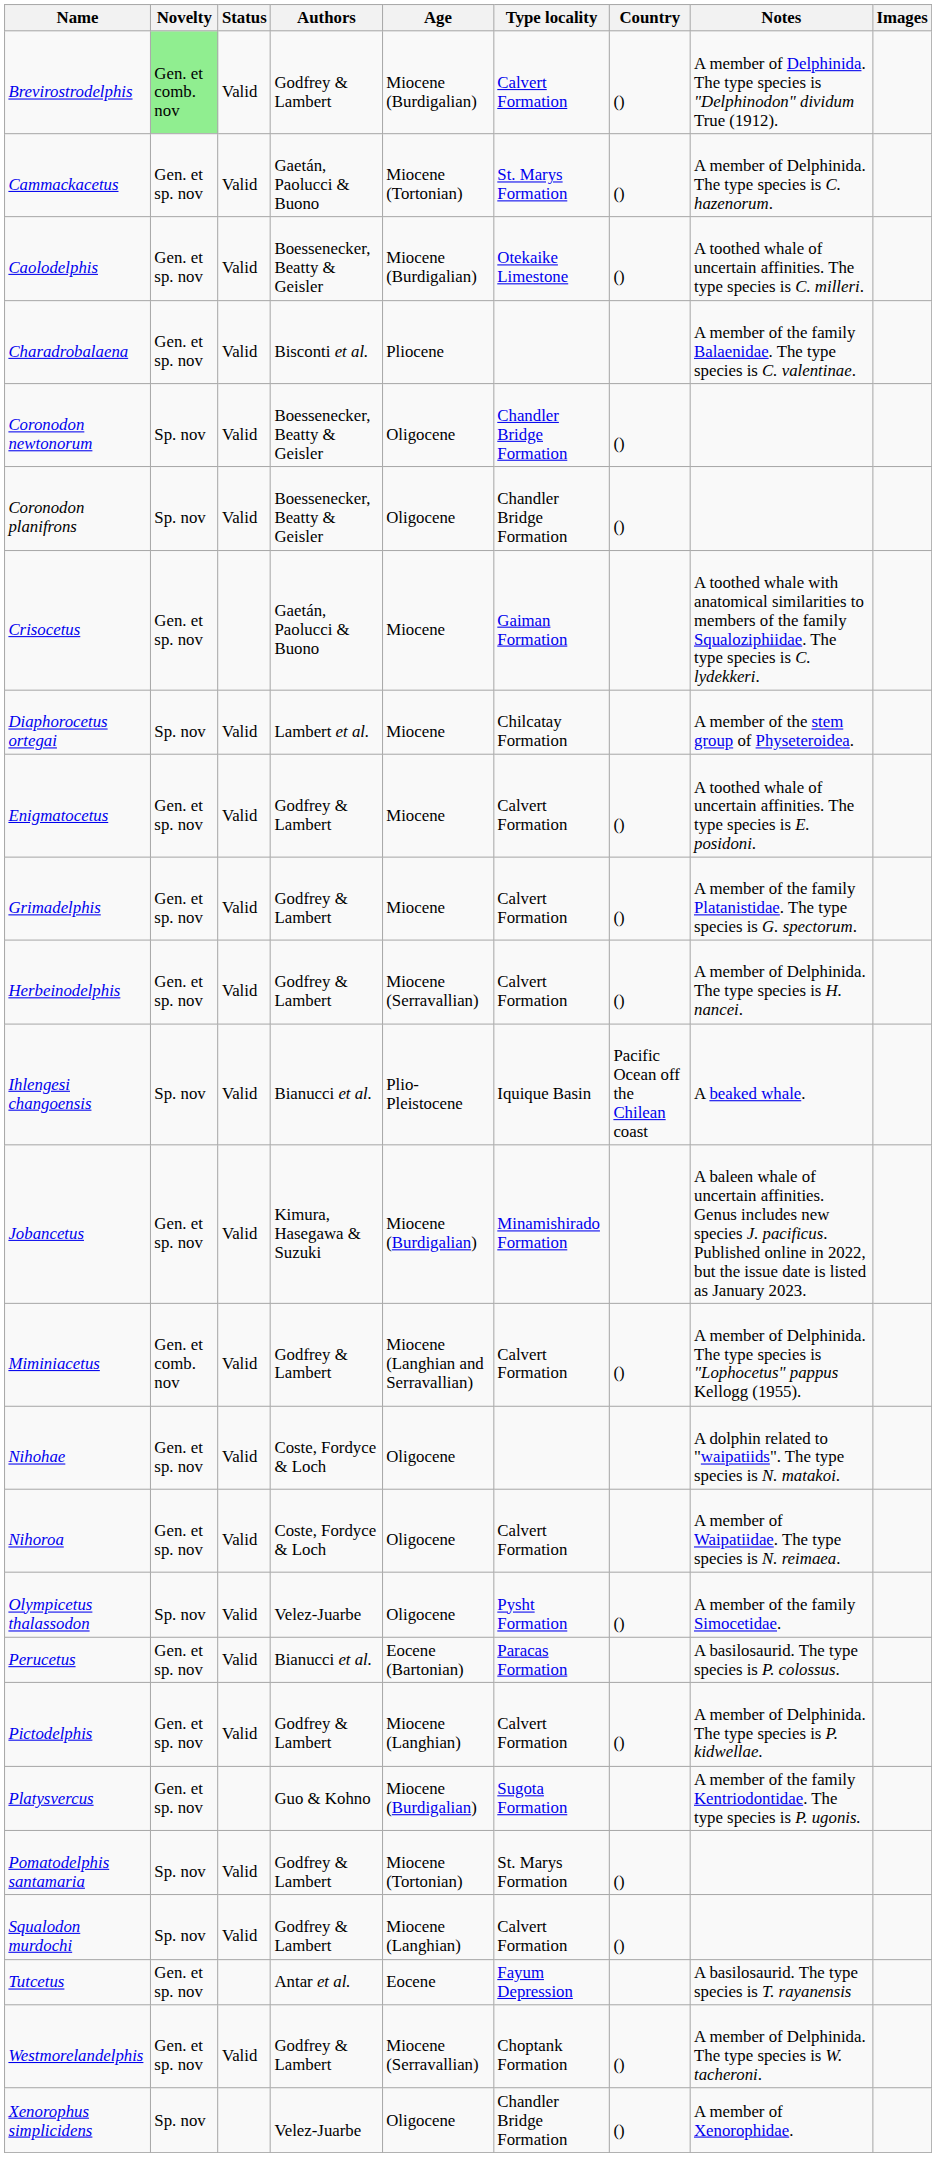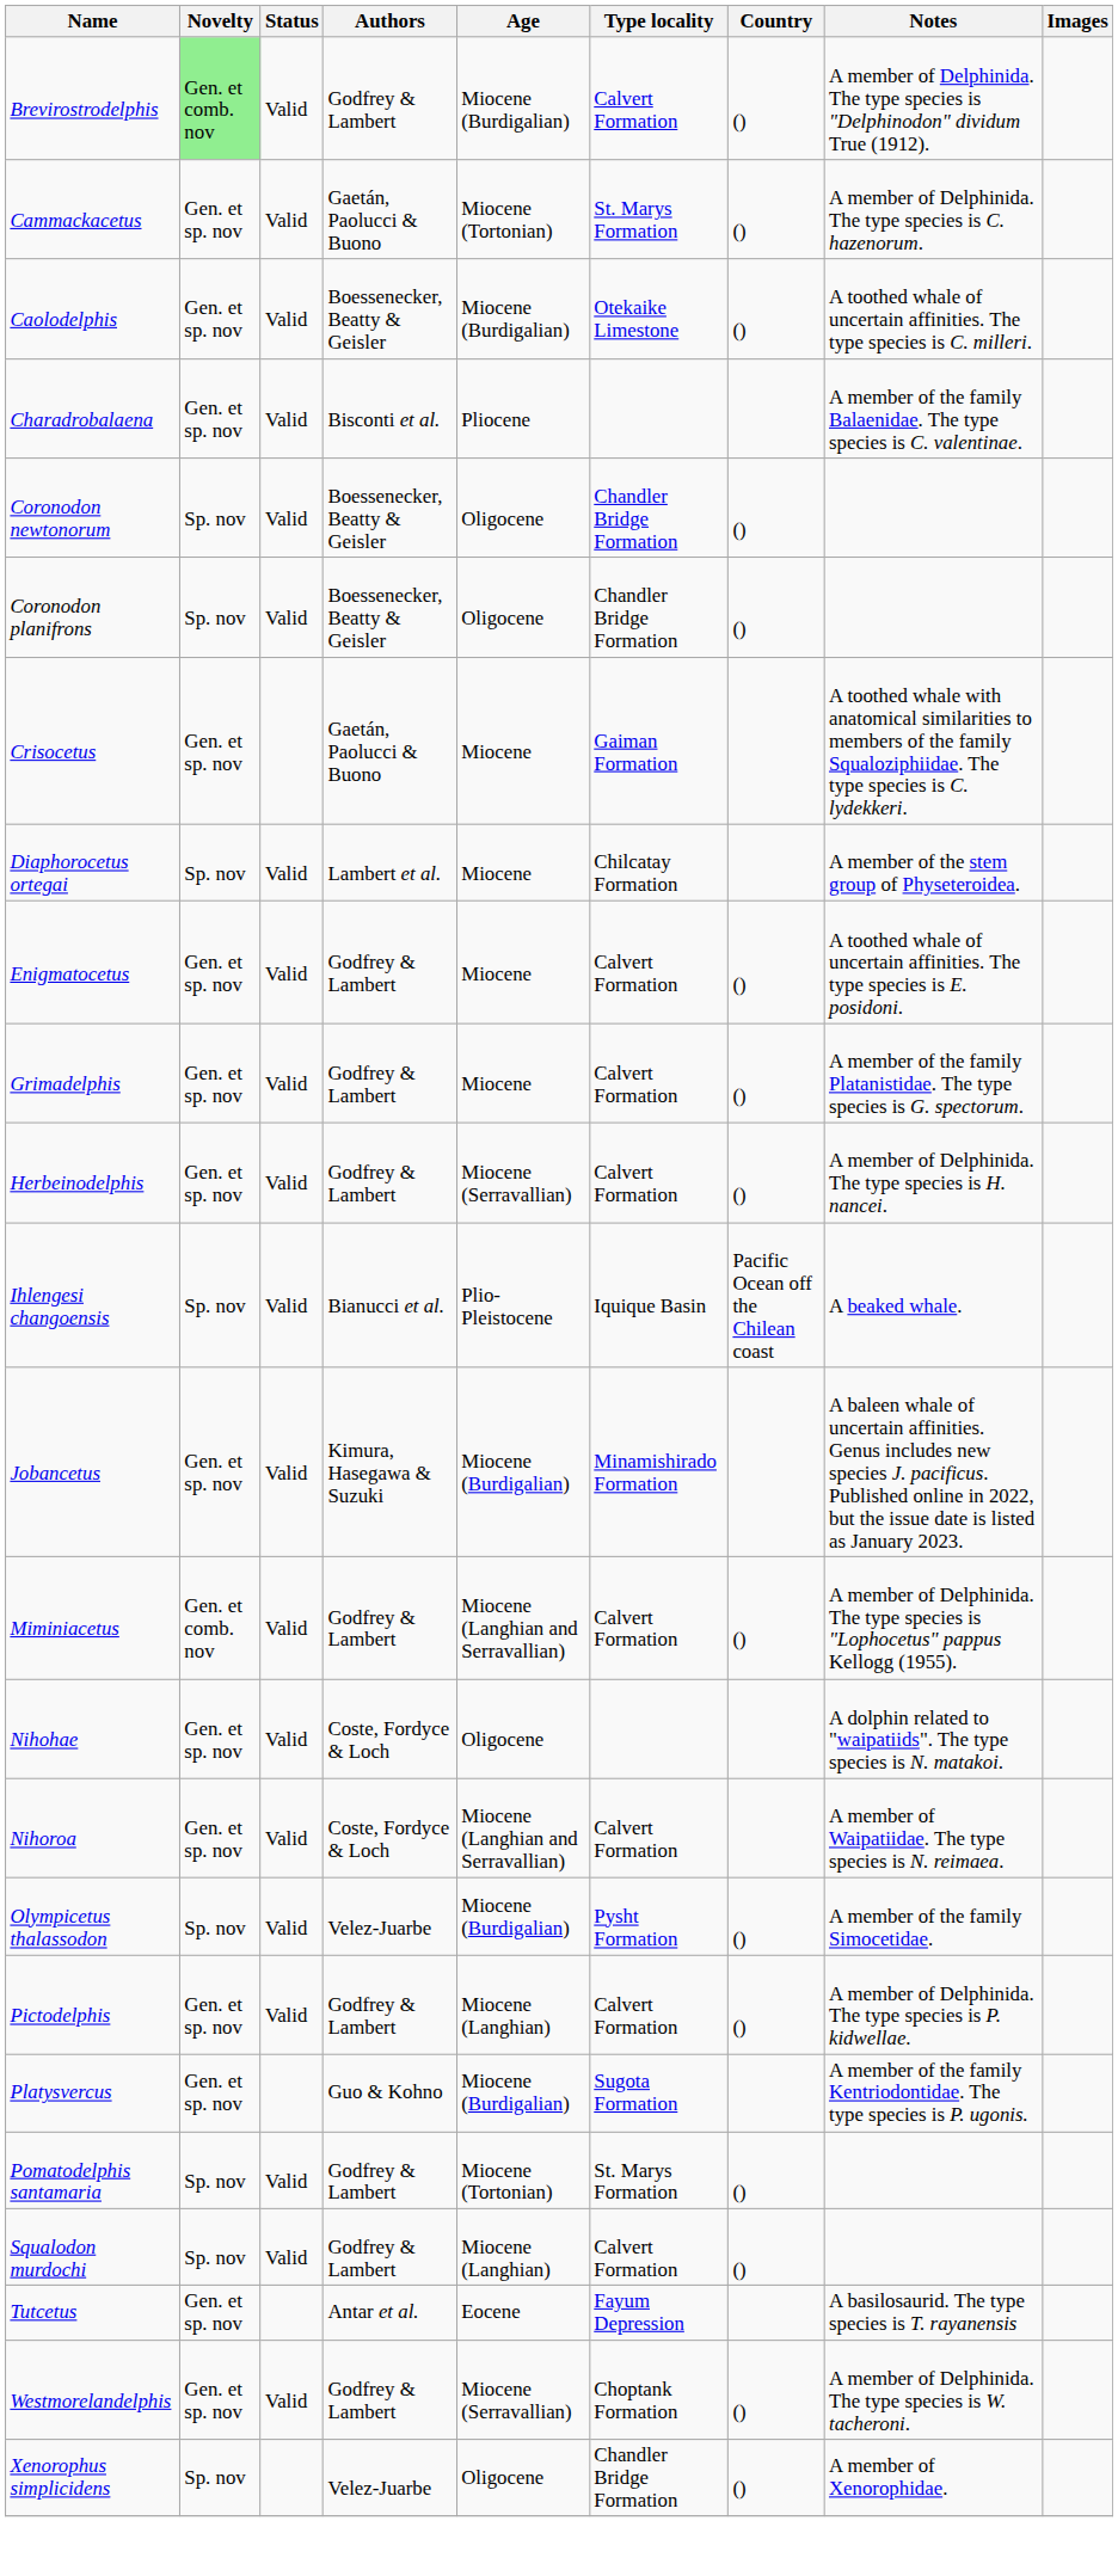 <table class="wikitable sortable" align="center" width="100%">
 <tr>
 <th>Name</th>
 <th>Novelty</th>
 <th>Status</th>
 <th>Authors</th>
 <th>Age</th>
 <th>Type locality</th>
 <th>Country</th>
 <th>Notes</th>
 <th>Images</th>
 </tr>
 <tr>
 <td><br><em><a href='#'>Brevirostrodelphis</a></em></td>
 <td style="background: lightgreen;"><br>Gen. et comb. nov</td>
 <td><br>Valid</td>
 <td><br>Godfrey & Lambert</td>
 <td><br>Miocene (Burdigalian)</td>
 <td><br><a href='#'>Calvert Formation</a></td>
 <td><br><br>()</td>
 <td><br>A member of <a href='#'>Delphinida</a>. The type species is <em>"Delphinodon" dividum</em> True (1912).</td>
 <td></td>
 </tr>
 <tr>
 <td><br><em><a href='#'>Cammackacetus</a></em></td>
 <td><br>Gen. et sp. nov</td>
 <td><br>Valid</td>
 <td><br>Gaetán, Paolucci & Buono</td>
 <td><br>Miocene (Tortonian)</td>
 <td><br><a href='#'>St. Marys Formation</a></td>
 <td><br><br>()</td>
 <td><br>A member of Delphinida. The type species is <em>C. hazenorum</em>.</td>
 <td></td>
 </tr>
 <tr>
 <td><br><em><a href='#'>Caolodelphis</a></em></td>
 <td><br>Gen. et sp. nov</td>
 <td><br>Valid</td>
 <td><br>Boessenecker, Beatty & Geisler</td>
 <td><br>Miocene (Burdigalian)</td>
 <td><br><a href='#'>Otekaike Limestone</a></td>
 <td><br><br>()</td>
 <td><br>A toothed whale of uncertain affinities. The type species is <em>C. milleri</em>.</td>
 <td></td>
 </tr>
 <tr>
 <td><br><em><a href='#'>Charadrobalaena</a></em></td>
 <td><br>Gen. et sp. nov</td>
 <td><br>Valid</td>
 <td><br>Bisconti <em>et al.</em></td>
 <td><br>Pliocene</td>
 <td></td>
 <td><br></td>
 <td><br>A member of the family <a href='#'>Balaenidae</a>. The type species is <em>C. valentinae</em>.</td>
 <td></td>
 </tr>
 <tr>
 <td><br><em><a href='#'>Coronodon newtonorum</a></em></td>
 <td><br>Sp. nov</td>
 <td><br>Valid</td>
 <td><br>Boessenecker, Beatty & Geisler</td>
 <td><br>Oligocene</td>
 <td><br><a href='#'>Chandler Bridge Formation</a></td>
 <td><br><br>()</td>
 <td></td>
 <td></td>
 </tr>
 <tr>
 <td><br><em>Coronodon planifrons</em></td>
 <td><br>Sp. nov</td>
 <td><br>Valid</td>
 <td><br>Boessenecker, Beatty & Geisler</td>
 <td><br>Oligocene</td>
 <td><br>Chandler Bridge Formation</td>
 <td><br><br>()</td>
 <td></td>
 <td></td>
 </tr>
 <tr>
 <td><br><em><a href='#'>Crisocetus</a></em></td>
 <td><br>Gen. et sp. nov</td>
 <td></td>
 <td><br>Gaetán, Paolucci & Buono</td>
 <td><br>Miocene</td>
 <td><br><a href='#'>Gaiman Formation</a></td>
 <td><br></td>
 <td><br>A toothed whale with anatomical similarities to members of the family <a href='#'>Squaloziphiidae</a>. The type species is <em>C. lydekkeri</em>.</td>
 <td></td>
 </tr>
 <tr>
 <td><br><em><a href='#'>Diaphorocetus ortegai</a></em></td>
 <td><br>Sp. nov</td>
 <td><br>Valid</td>
 <td><br>Lambert <em>et al.</em></td>
 <td><br>Miocene</td>
 <td><br>Chilcatay Formation</td>
 <td><br></td>
 <td><br>A member of the <a href='#'>stem group</a> of <a href='#'>Physeteroidea</a>.</td>
 <td></td>
 </tr>
 <tr>
 <td><br><em><a href='#'>Enigmatocetus</a></em></td>
 <td><br>Gen. et sp. nov</td>
 <td><br>Valid</td>
 <td><br>Godfrey & Lambert</td>
 <td><br>Miocene</td>
 <td><br>Calvert Formation</td>
 <td><br><br>()</td>
 <td><br>A toothed whale of uncertain affinities. The type species is <em>E. posidoni</em>.</td>
 <td></td>
 </tr>
 <tr>
 <td><br><em><a href='#'>Grimadelphis</a></em></td>
 <td><br>Gen. et sp. nov</td>
 <td><br>Valid</td>
 <td><br>Godfrey & Lambert</td>
 <td><br>Miocene</td>
 <td><br>Calvert Formation</td>
 <td><br><br>()</td>
 <td><br>A member of the family <a href='#'>Platanistidae</a>. The type species is <em>G. spectorum</em>.</td>
 <td></td>
 </tr>
 <tr>
 <td><br><em><a href='#'>Herbeinodelphis</a></em></td>
 <td><br>Gen. et sp. nov</td>
 <td><br>Valid</td>
 <td><br>Godfrey & Lambert</td>
 <td><br>Miocene (Serravallian)</td>
 <td><br>Calvert Formation</td>
 <td><br><br>()</td>
 <td><br>A member of Delphinida. The type species is <em>H. nancei</em>.</td>
 <td></td>
 </tr>
 <tr>
 <td><br><em><a href='#'>Ihlengesi changoensis</a></em></td>
 <td><br>Sp. nov</td>
 <td><br>Valid</td>
 <td><br>Bianucci <em>et al.</em></td>
 <td><br>Plio-Pleistocene</td>
 <td><br>Iquique Basin</td>
 <td><br>Pacific Ocean off the <a href='#'>Chilean</a> coast</td>
 <td><br>A <a href='#'>beaked whale</a>.</td>
 <td></td>
 </tr>
 <tr>
 <td><br><em><a href='#'>Jobancetus</a></em></td>
 <td><br>Gen. et sp. nov</td>
 <td><br>Valid</td>
 <td><br>Kimura, Hasegawa & Suzuki</td>
 <td><br>Miocene (<a href='#'>Burdigalian</a>)</td>
 <td><br><a href='#'>Minamishirado Formation</a></td>
 <td><br></td>
 <td><br>A baleen whale of uncertain affinities. Genus includes new species <em>J. pacificus</em>. Published online in 2022, but the issue date is listed as January 2023.</td>
 <td></td>
 </tr>
 <tr>
 <td><br><em><a href='#'>Miminiacetus</a></em></td>
 <td><br>Gen. et comb. nov</td>
 <td><br>Valid</td>
 <td><br>Godfrey & Lambert</td>
 <td><br>Miocene (Langhian and Serravallian)</td>
 <td><br>Calvert Formation</td>
 <td><br><br>()</td>
 <td><br>A member of Delphinida. The type species is <em>"Lophocetus" pappus</em> Kellogg (1955).</td>
 <td></td>
 </tr>
 <tr>
 <td><br><em><a href='#'>Nihohae</a></em></td>
 <td><br>Gen. et sp. nov</td>
 <td><br>Valid</td>
 <td><br>Coste, Fordyce & Loch</td>
 <td><br>Oligocene</td>
 <td></td>
 <td><br></td>
 <td><br>A dolphin related to "<a href='#'>waipatiids</a>". The type species is <em>N. matakoi</em>.</td>
 <td></td>
 </tr>
 <tr>
 <td><br><em><a href='#'>Nihoroa</a></em></td>
 <td><br>Gen. et sp. nov</td>
 <td><br>Valid</td>
 <td><br>Coste, Fordyce & Loch</td>
-<td><br>Oligocene</td>
+<td><br>Miocene (Langhian and Serravallian)</td>
 <td><br>Calvert Formation</td>
 <td><br></td>
 <td><br>A member of <a href='#'>Waipatiidae</a>. The type species is <em>N. reimaea</em>.</td>
 <td></td>
 </tr>
 <tr>
 <td><br><em><a href='#'>Olympicetus thalassodon</a></em></td>
 <td><br>Sp. nov</td>
 <td><br>Valid</td>
 <td><br>Velez-Juarbe</td>
-<td><br>Oligocene</td>
+<td>Miocene (<a href='#'>Burdigalian</a>)</td>
 <td><br><a href='#'>Pysht Formation</a></td>
 <td><br><br>()</td>
 <td><br>A member of the family <a href='#'>Simocetidae</a>.</td>
-<td></td>
-</tr>
-<tr>
-<td><em><a href='#'>Perucetus</a></em></td>
-<td>Gen. et sp. nov</td>
-<td>Valid</td>
-<td>Bianucci <em>et al.</em></td>
-<td>Eocene (Bartonian)</td>
-<td><a href='#'>Paracas Formation</a></td>
-<td></td>
-<td>A basilosaurid. The type species is <em>P. colossus</em>.</td>
 <td></td>
 </tr>
 <tr>
 <td><br><em><a href='#'>Pictodelphis</a></em></td>
 <td><br>Gen. et sp. nov</td>
 <td><br>Valid</td>
 <td><br>Godfrey & Lambert</td>
 <td><br>Miocene (Langhian)</td>
 <td><br>Calvert Formation</td>
 <td><br><br>()</td>
 <td><br>A member of Delphinida. The type species is <em>P. kidwellae</em>.</td>
 <td></td>
 </tr>
 <tr>
 <td><em><a href='#'>Platysvercus</a></em></td>
 <td>Gen. et sp. nov</td>
 <td></td>
 <td>Guo & Kohno</td>
 <td>Miocene (<a href='#'>Burdigalian</a>)</td>
 <td><a href='#'>Sugota Formation</a></td>
 <td></td>
 <td>A member of the family <a href='#'>Kentriodontidae</a>. The type species is <em>P. ugonis.</em></td>
 <td></td>
 </tr>
 <tr>
 <td><br><em><a href='#'>Pomatodelphis santamaria</a></em></td>
 <td><br>Sp. nov</td>
 <td><br>Valid</td>
 <td><br>Godfrey & Lambert</td>
 <td><br>Miocene (Tortonian)</td>
 <td><br>St. Marys Formation</td>
 <td><br><br>()</td>
 <td></td>
 <td></td>
 </tr>
 <tr>
 <td><br><em><a href='#'>Squalodon murdochi</a></em></td>
 <td><br>Sp. nov</td>
 <td><br>Valid</td>
 <td><br>Godfrey & Lambert</td>
 <td><br>Miocene (Langhian)</td>
 <td><br>Calvert Formation</td>
 <td><br><br>()</td>
 <td></td>
 <td></td>
 </tr>
 <tr>
 <td><em><a href='#'>Tutcetus</a></em></td>
 <td>Gen. et sp. nov</td>
 <td></td>
 <td>Antar <em>et al.</em></td>
 <td>Eocene</td>
 <td><a href='#'>Fayum Depression</a></td>
 <td></td>
 <td>A basilosaurid. The type species is <em>T. rayanensis</em></td>
 <td></td>
 </tr>
 <tr>
 <td><br><em><a href='#'>Westmorelandelphis</a></em></td>
 <td><br>Gen. et sp. nov</td>
 <td><br>Valid</td>
 <td><br>Godfrey & Lambert</td>
 <td><br>Miocene (Serravallian)</td>
 <td><br>Choptank Formation</td>
 <td><br><br>()</td>
 <td><br>A member of Delphinida. The type species is <em>W. tacheroni</em>.</td>
 <td></td>
 </tr>
 <tr>
 <td><a href='#'><em>Xenorophus simplicidens</em></a></td>
 <td>Sp. nov</td>
 <td></td>
 <td><br>Velez-Juarbe</td>
 <td>Oligocene</td>
 <td>Chandler Bridge Formation</td>
 <td><br>()</td>
 <td>A member of <a href='#'>Xenorophidae</a>.</td>
 <td></td>
 </tr>
 <tr>
 </tr>
 </table>
